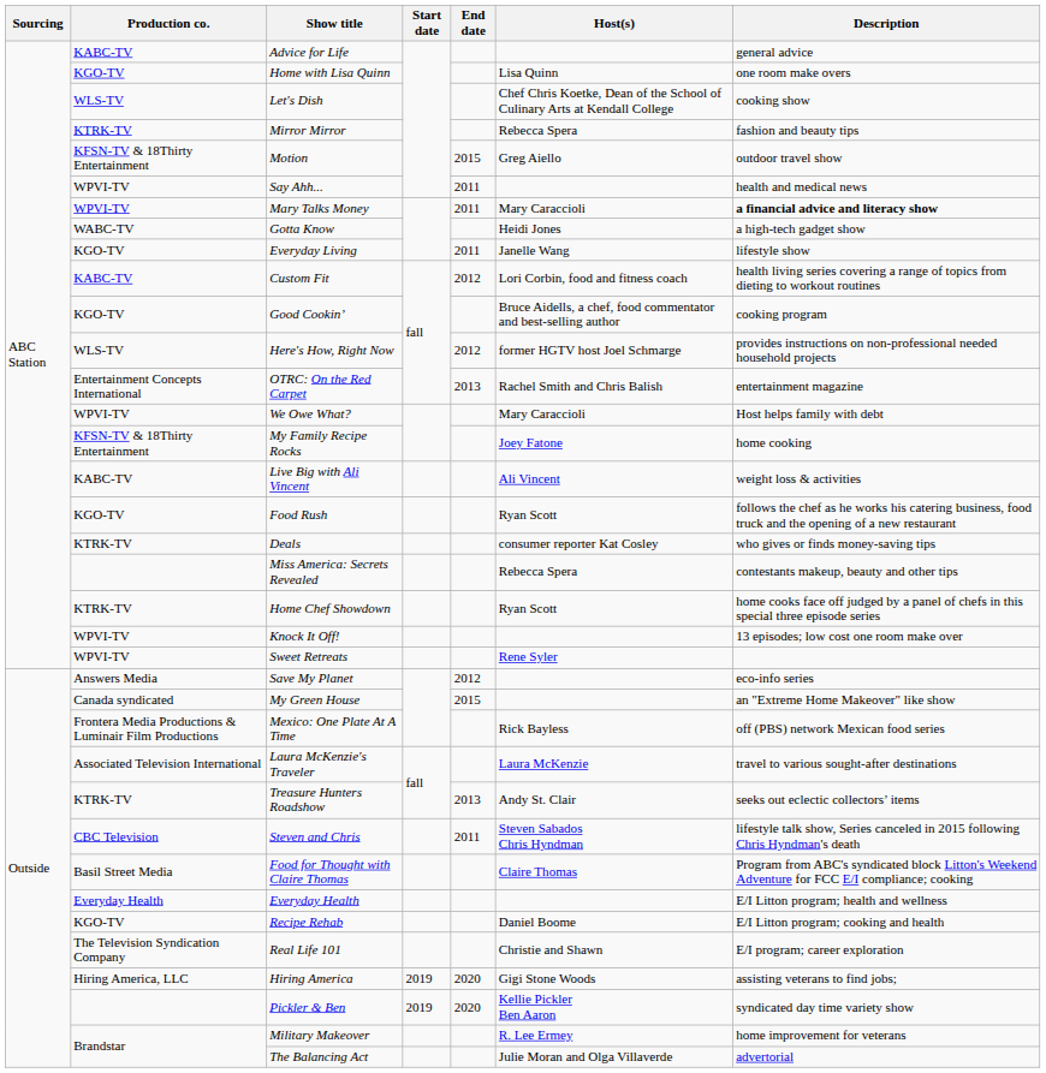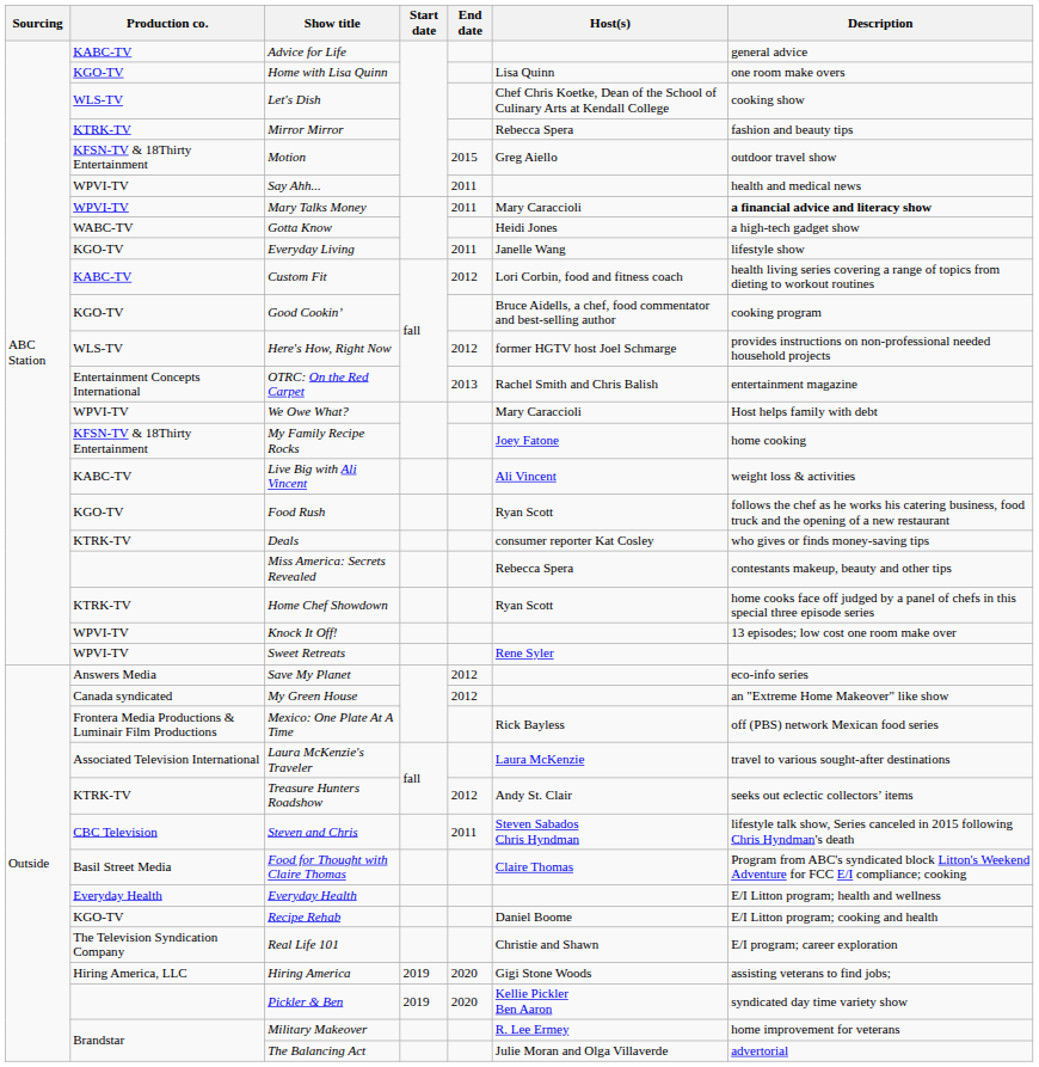 <table class="wikitable sortable">
 <tr>
 <th>Sourcing</th>
 <th>Production co.</th>
 <th>Show title</th>
 <th>Start date</th>
 <th>End date</th>
 <th>Host(s)</th>
 <th>Description</th>
 </tr>
 <tr>
 <td rowspan=22>ABC Station</td>
 <td><a href='#'>KABC-TV</a></td>
 <td><em>Advice for Life</em></td>
 <td rowspan=6></td>
 <td></td>
 <td></td>
 <td>general advice</td>
 </tr>
 <tr>
 <td><a href='#'>KGO-TV</a></td>
 <td><em>Home with Lisa Quinn</em></td>
 <td></td>
 <td>Lisa Quinn</td>
 <td>one room make overs</td>
 </tr>
 <tr>
 <td><a href='#'>WLS-TV</a></td>
 <td><em>Let's Dish</em></td>
 <td></td>
 <td>Chef Chris Koetke, Dean of the School of Culinary Arts at Kendall College</td>
 <td>cooking show</td>
 </tr>
 <tr>
 <td><a href='#'>KTRK-TV</a></td>
 <td><em>Mirror Mirror</em></td>
 <td></td>
 <td>Rebecca Spera</td>
 <td>fashion and beauty tips</td>
 </tr>
 <tr>
 <td><a href='#'>KFSN-TV</a> & 18Thirty Entertainment</td>
 <td><em>Motion</em></td>
 <td>2015</td>
 <td>Greg Aiello</td>
 <td>outdoor travel show</td>
 </tr>
 <tr>
 <td>WPVI-TV</td>
 <td><em>Say Ahh...</em></td>
 <td>2011</td>
 <td></td>
 <td>health and medical news</td>
 </tr>
 <tr>
 <td><a href='#'>WPVI-TV</a></td>
 <td><em>Mary Talks Money</em></td>
 <td rowspan=3></td>
 <td>2011</td>
 <td>Mary Caraccioli</td>
 <td><strong>a financial advice and literacy show</strong></td>
 </tr>
 <tr>
 <td>WABC-TV</td>
 <td><em>Gotta Know</em></td>
 <td></td>
 <td>Heidi Jones</td>
 <td>a high-tech gadget show</td>
 </tr>
 <tr>
 <td>KGO-TV</td>
 <td><em>Everyday Living</em></td>
 <td>2011</td>
 <td>Janelle Wang</td>
 <td>lifestyle show</td>
 </tr>
 <tr>
 <td><a href='#'>KABC-TV</a></td>
 <td><em>Custom Fit</em></td>
 <td rowspan=4>fall </td>
 <td>2012</td>
 <td>Lori Corbin, food and fitness coach</td>
 <td>health living series covering a range of topics from dieting to workout routines</td>
 </tr>
 <tr>
 <td>KGO-TV</td>
 <td><em>Good Cookin’</em></td>
 <td></td>
 <td>Bruce Aidells, a chef, food commentator and best-selling author</td>
 <td>cooking program</td>
 </tr>
 <tr>
 <td>WLS-TV</td>
 <td><em>Here's How, Right Now</em></td>
 <td>2012</td>
 <td>former HGTV host Joel Schmarge</td>
 <td>provides instructions on non-professional needed household projects</td>
 </tr>
 <tr>
 <td>Entertainment Concepts International</td>
 <td><em>OTRC: <a href='#'>On the Red Carpet</a></em></td>
 <td>2013</td>
 <td>Rachel Smith and Chris Balish</td>
 <td>entertainment magazine</td>
 </tr>
 <tr>
 <td>WPVI-TV</td>
 <td><em>We Owe What?</em></td>
 <td rowspan=2></td>
 <td></td>
 <td>Mary Caraccioli</td>
 <td>Host helps family with debt</td>
 </tr>
 <tr>
 <td><a href='#'>KFSN-TV</a> & 18Thirty Entertainment</td>
 <td><em>My Family Recipe Rocks</em></td>
 <td></td>
 <td><a href='#'>Joey Fatone</a></td>
 <td>home cooking</td>
 </tr>
 <tr>
 <td>KABC-TV</td>
 <td><em>Live Big with <a href='#'>Ali Vincent</a></em></td>
 <td></td>
 <td></td>
 <td><a href='#'>Ali Vincent</a></td>
 <td>weight loss & activities</td>
 </tr>
 <tr>
 <td>KGO-TV</td>
 <td><em>Food Rush</em></td>
 <td></td>
 <td></td>
 <td>Ryan Scott</td>
 <td>follows the chef as he works his catering business, food truck and the opening of a new restaurant</td>
 </tr>
 <tr>
 <td>KTRK-TV</td>
 <td><em>Deals</em></td>
 <td></td>
 <td></td>
 <td>consumer reporter Kat Cosley</td>
 <td>who gives or finds money-saving tips</td>
 </tr>
 <tr>
 <td></td>
 <td><em>Miss America: Secrets Revealed</em></td>
 <td></td>
 <td></td>
 <td>Rebecca Spera</td>
 <td>contestants makeup, beauty and other tips</td>
 </tr>
 <tr>
 <td>KTRK-TV</td>
 <td><em>Home Chef Showdown</em></td>
 <td></td>
 <td></td>
 <td>Ryan Scott</td>
 <td>home cooks face off judged by a panel of chefs in this special three episode series</td>
 </tr>
 <tr>
 <td>WPVI-TV</td>
 <td><em>Knock It Off!</em></td>
 <td></td>
 <td></td>
 <td></td>
 <td>13 episodes; low cost one room make over</td>
 </tr>
 <tr>
 <td>WPVI-TV</td>
 <td><em>Sweet Retreats</em></td>
 <td></td>
 <td></td>
 <td><a href='#'>Rene Syler</a></td>
 <td></td>
 </tr>
 <tr>
 <td rowspan=14>Outside</td>
 <td>Answers Media</td>
 <td><em>Save My Planet</em></td>
 <td rowspan=3></td>
 <td>2012</td>
 <td></td>
 <td>eco-info series</td>
 </tr>
 <tr>
 <td>Canada syndicated</td>
 <td><em>My Green House</em></td>
-<td>2015</td>
+<td>2012</td>
 <td></td>
 <td>an "Extreme Home Makeover" like show</td>
 </tr>
 <tr>
 <td>Frontera Media Productions & Luminair Film Productions</td>
 <td><em>Mexico: One Plate At A Time</em></td>
 <td></td>
 <td>Rick Bayless</td>
 <td>off (PBS) network Mexican food series</td>
 </tr>
 <tr>
 <td>Associated Television International</td>
 <td><em>Laura McKenzie's Traveler</em></td>
 <td rowspan=2>fall </td>
 <td></td>
 <td><a href='#'>Laura McKenzie</a></td>
 <td>travel to various sought-after destinations</td>
 </tr>
 <tr>
 <td>KTRK-TV</td>
 <td><em>Treasure Hunters Roadshow</em></td>
-<td>2013</td>
+<td>2012</td>
 <td>Andy St. Clair</td>
 <td>seeks out eclectic collectors’ items</td>
 </tr>
 <tr>
 <td><a href='#'>CBC Television</a></td>
 <td><em><a href='#'>Steven and Chris</a></em></td>
 <td></td>
 <td>2011</td>
 <td><a href='#'>Steven Sabados</a><br><a href='#'>Chris Hyndman</a></td>
 <td>lifestyle talk show, Series canceled in 2015 following <a href='#'>Chris Hyndman</a>'s death</td>
 </tr>
 <tr>
 <td>Basil Street Media</td>
 <td><em><a href='#'>Food for Thought with Claire Thomas</a></em></td>
 <td></td>
 <td></td>
 <td><a href='#'>Claire Thomas</a></td>
 <td>Program from ABC's syndicated block <a href='#'>Litton's Weekend Adventure</a> for FCC <a href='#'>E/I</a> compliance; cooking</td>
 </tr>
 <tr>
 <td><a href='#'>Everyday Health</a></td>
 <td><em><a href='#'>Everyday Health</a></em></td>
 <td></td>
 <td></td>
 <td></td>
 <td>E/I Litton program; health and wellness</td>
 </tr>
 <tr>
 <td>KGO-TV</td>
 <td><em><a href='#'>Recipe Rehab</a></em></td>
 <td></td>
 <td></td>
 <td>Daniel Boome</td>
 <td>E/I Litton program; cooking and health</td>
 </tr>
 <tr>
 <td>The Television Syndication Company</td>
 <td><em>Real Life 101</em></td>
 <td></td>
 <td></td>
 <td>Christie and Shawn</td>
 <td>E/I program; career exploration</td>
 </tr>
 <tr>
 <td>Hiring America, LLC</td>
 <td><em>Hiring America</em></td>
 <td>2019</td>
 <td>2020</td>
 <td>Gigi Stone Woods</td>
 <td>assisting veterans to find jobs;</td>
 </tr>
 <tr>
 <td></td>
 <td><em><a href='#'>Pickler & Ben</a></em></td>
 <td>2019</td>
 <td>2020</td>
 <td><a href='#'>Kellie Pickler</a><br><a href='#'>Ben Aaron</a></td>
 <td>syndicated day time variety show</td>
 </tr>
 <tr>
 <td rowspan=2>Brandstar</td>
 <td><em>Military Makeover</em></td>
 <td></td>
 <td></td>
 <td><a href='#'>R. Lee Ermey</a></td>
 <td>home improvement for veterans</td>
 </tr>
 <tr>
 <td><em>The Balancing Act</em></td>
 <td></td>
 <td></td>
 <td>Julie Moran and Olga Villaverde</td>
 <td><a href='#'>advertorial</a></td>
 </tr>
 </table>
